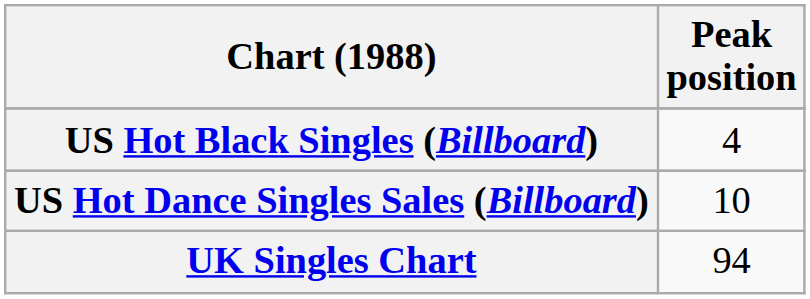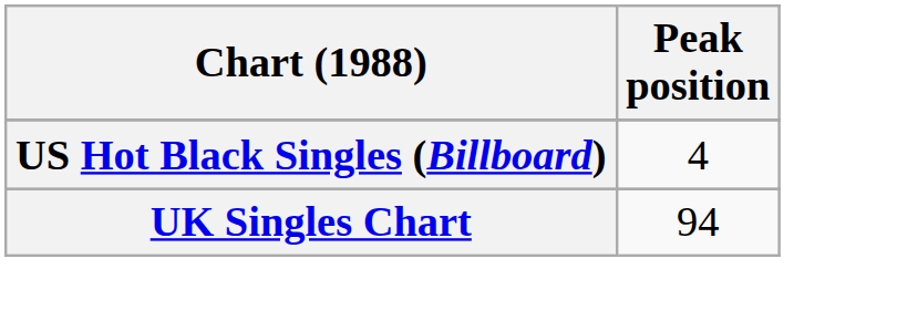 <table class="wikitable sortable plainrowheaders" style="text-align:center">
 <tr>
 <th>Chart (1988)</th>
 <th>Peak<br>position</th>
 </tr>
 <tr>
 </tr>
 <tr>
 <th scope="row">US <a href='#'>Hot Black Singles</a> (<em><a href='#'>Billboard</a></em>)</th>
 <td>4</td>
 </tr>
 <tr>
 </tr>
 <tr>
-<th scope="row">US <a href='#'>Hot Dance Singles Sales</a> (<em><a href='#'>Billboard</a></em>)</th>
-<td>10</td>
-</tr>
-<tr>
 <th scope="row"><a href='#'>UK Singles Chart</a></th>
 <td>94</td>
 </tr>
 </table>
